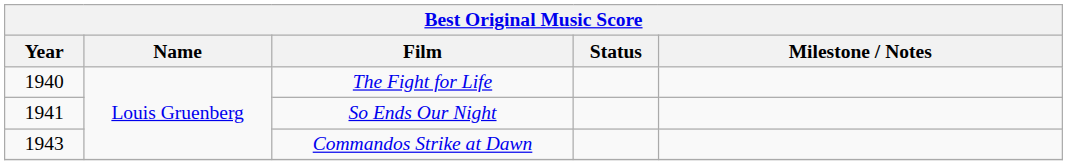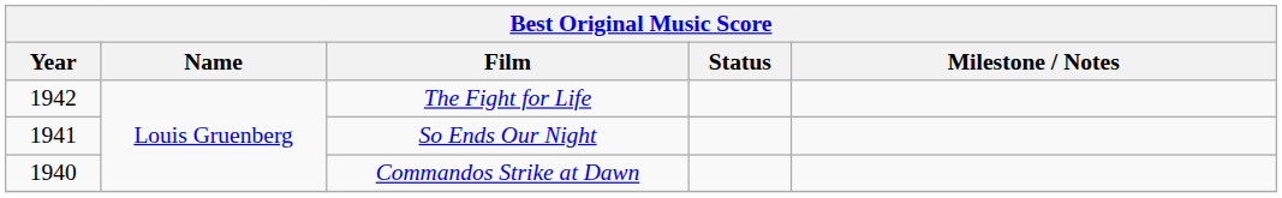 <table class="wikitable" style="text-align: center">
 <tr>
 <th colspan=6 style="text-align:center;"><a href='#'>Best Original Music Score</a></th>
 </tr>
 <tr>
 <th style="width:075px;">Year</th>
 <th style="width:200px;">Name</th>
 <th style="width:350px;">Film</th>
 <th style="width:075px;">Status</th>
 <th style="width:500px;">Milestone / Notes</th>
 </tr>
 <tr>
-<td style="text-align: center" rowspan=1>1940</td>
+<td style="text-align: center" rowspan=1>1942</td>
 <td rowspan="3"><a href='#'>Louis Gruenberg</a></td>
 <td><em><a href='#'>The Fight for Life</a></em></td>
 <td></td>
 <td></td>
 </tr>
 <tr>
 <td>1941</td>
 <td><em><a href='#'>So Ends Our Night</a></em></td>
 <td></td>
 <td></td>
 </tr>
 <tr>
-<td>1943</td>
+<td>1940</td>
 <td><em><a href='#'>Commandos Strike at Dawn</a></em></td>
 <td></td>
 <td></td>
 </tr>
 <tr>
 </tr>
 </table>
